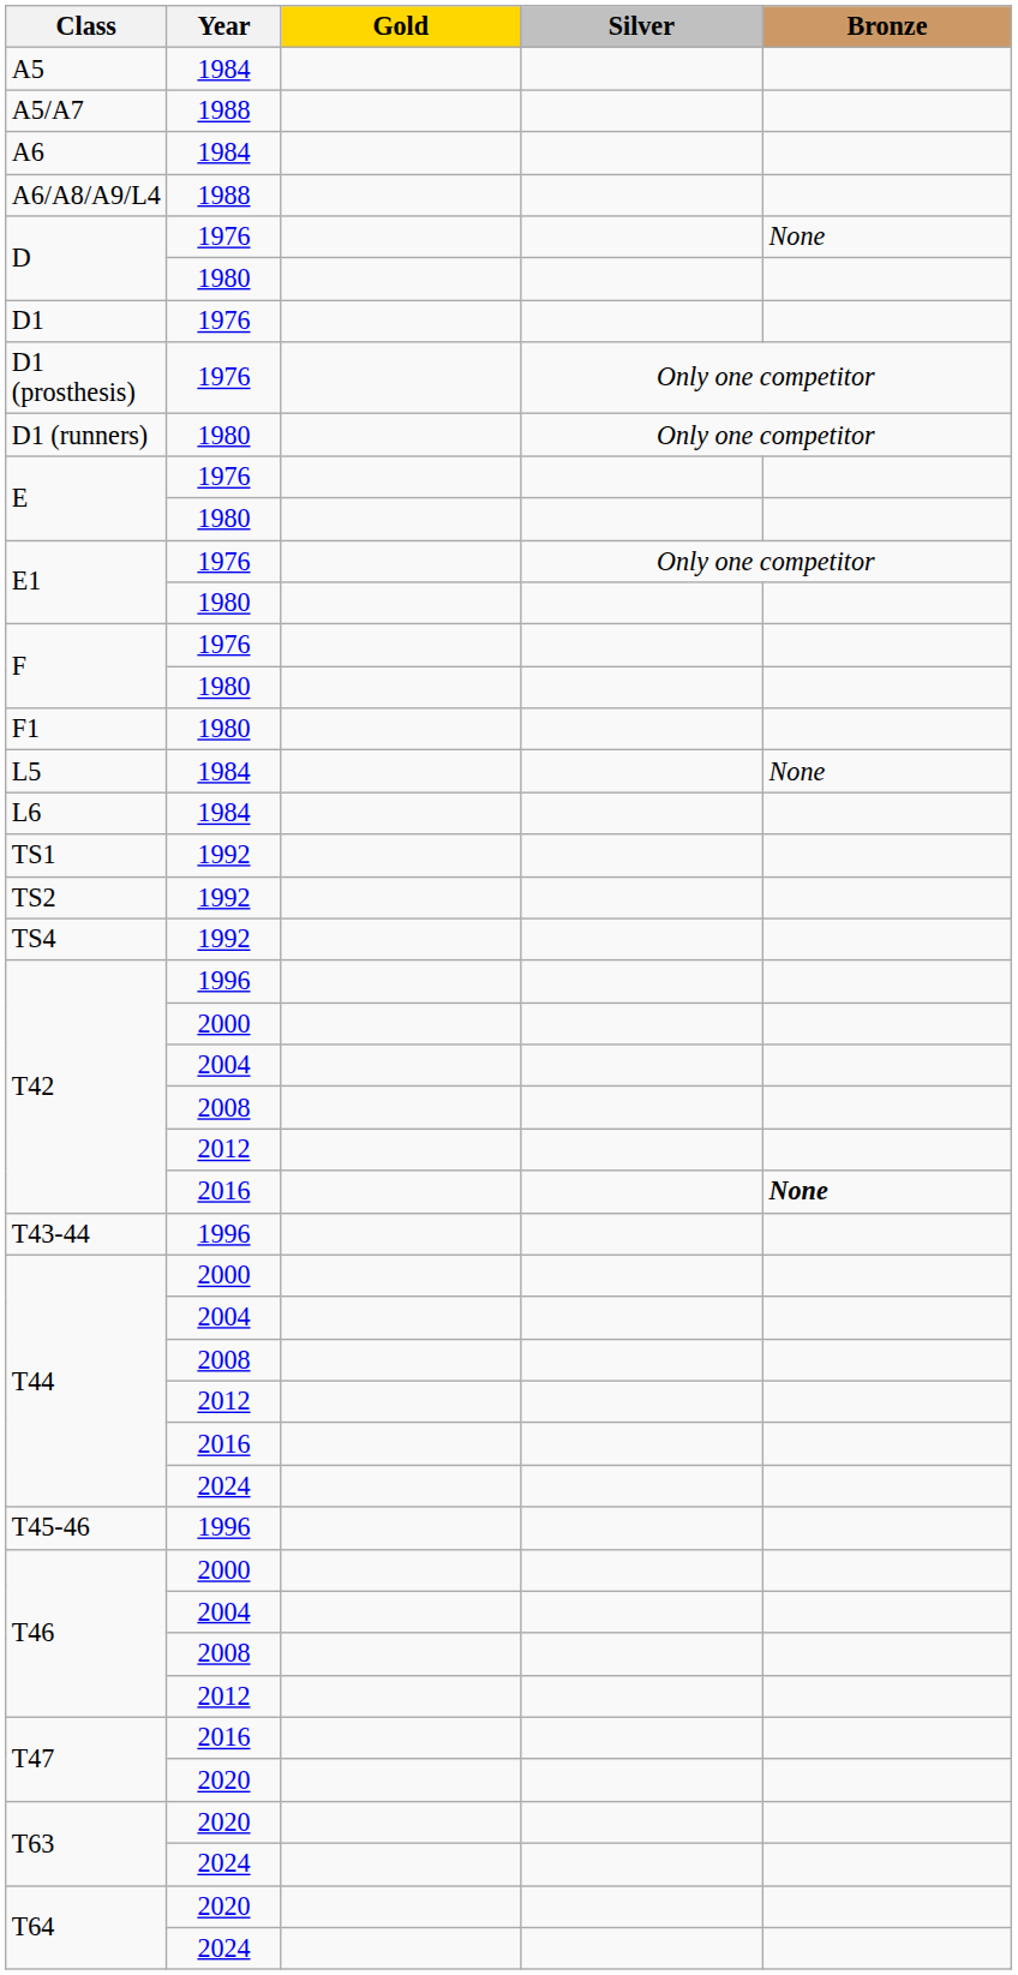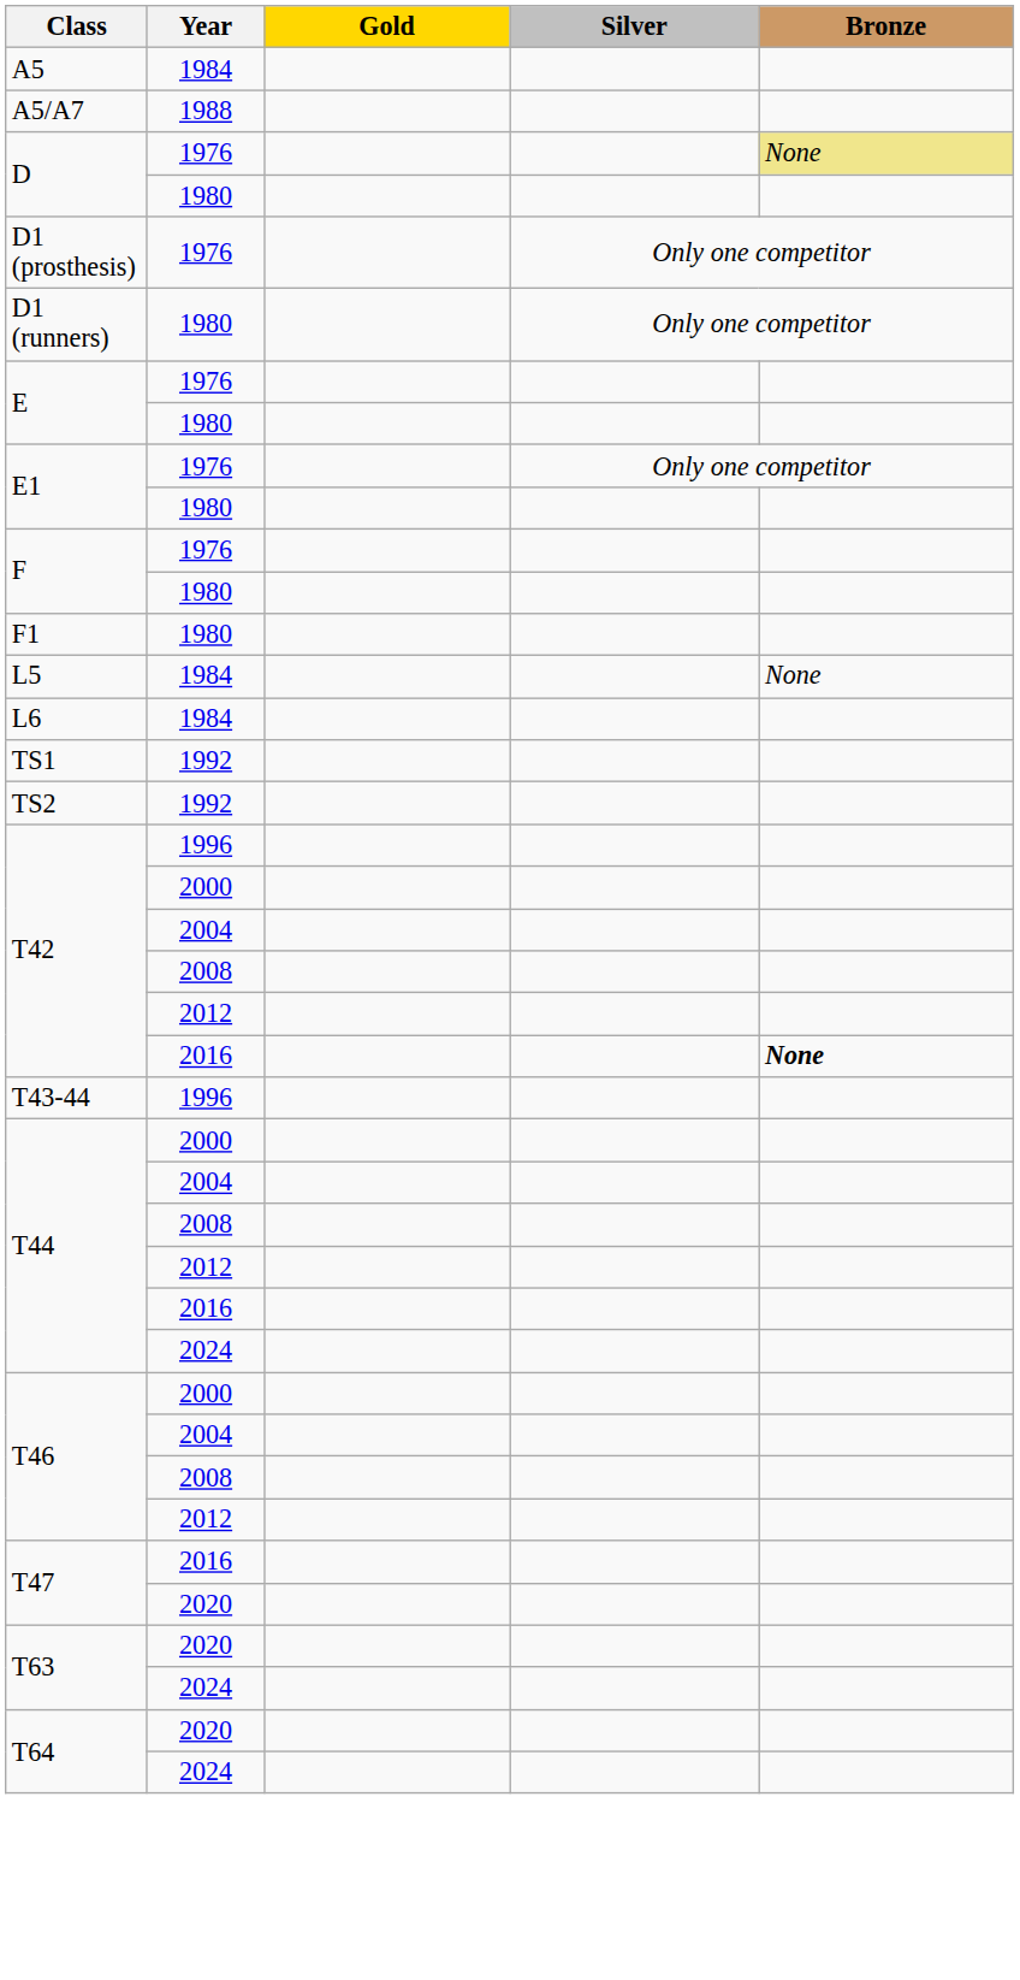 <table class="wikitable">
 <tr>
 <th width=80>Class</th>
 <th width=80>Year</th>
 <td align=center width=200 bgcolor=gold><strong>Gold</strong></td>
 <td align=center width=200 bgcolor=silver><strong>Silver</strong></td>
 <td align=center width=200 bgcolor=cc9966><strong>Bronze</strong></td>
 </tr>
 <tr>
 <td>A5</td>
 <td align=center><a href='#'>1984</a></td>
 <td></td>
 <td></td>
 <td></td>
 </tr>
 <tr>
 <td>A5/A7</td>
 <td align=center><a href='#'>1988</a></td>
 <td></td>
 <td></td>
 <td></td>
 </tr>
 <tr>
-<td>A6</td>
-<td align=center><a href='#'>1984</a></td>
-<td></td>
-<td></td>
-<td></td>
-</tr>
-<tr>
-<td>A6/A8/A9/L4</td>
-<td align=center><a href='#'>1988</a></td>
-<td></td>
-<td></td>
-<td></td>
-</tr>
-<tr>
 <td rowspan=2>D</td>
 <td align=center><a href='#'>1976</a></td>
 <td></td>
 <td></td>
-<td><em>None</em></td>
+<td style="background: khaki;"><em>None</em></td>
 </tr>
 <tr>
 <td align=center><a href='#'>1980</a></td>
-<td></td>
-<td></td>
-<td></td>
-</tr>
-<tr>
-<td>D1</td>
-<td align=center><a href='#'>1976</a></td>
 <td></td>
 <td></td>
 <td></td>
 </tr>
 <tr>
 <td>D1 (prosthesis)</td>
 <td align=center><a href='#'>1976</a></td>
 <td></td>
 <td colspan="2" align="center"><em>Only one competitor</em></td>
 </tr>
 <tr>
 <td>D1 (runners)</td>
 <td align=center><a href='#'>1980</a></td>
 <td></td>
 <td colspan="2" align="center"><em>Only one competitor</em></td>
 </tr>
 <tr>
 <td rowspan=2>E</td>
 <td align=center><a href='#'>1976</a></td>
 <td></td>
 <td></td>
 <td></td>
 </tr>
 <tr>
 <td align=center><a href='#'>1980</a></td>
 <td></td>
 <td></td>
 <td></td>
 </tr>
 <tr>
 <td rowspan=2>E1</td>
 <td align=center><a href='#'>1976</a></td>
 <td></td>
 <td colspan="2" align="center"><em>Only one competitor</em></td>
 </tr>
 <tr>
 <td align=center><a href='#'>1980</a></td>
 <td></td>
 <td></td>
 <td></td>
 </tr>
 <tr>
 <td rowspan=2>F</td>
 <td align=center><a href='#'>1976</a></td>
 <td></td>
 <td></td>
 <td></td>
 </tr>
 <tr>
 <td align=center><a href='#'>1980</a></td>
 <td></td>
 <td></td>
 <td></td>
 </tr>
 <tr>
 <td>F1</td>
 <td align=center><a href='#'>1980</a></td>
 <td></td>
 <td></td>
 <td></td>
 </tr>
 <tr>
 <td>L5</td>
 <td align=center><a href='#'>1984</a></td>
 <td></td>
 <td></td>
 <td><em>None</em></td>
 </tr>
 <tr>
 <td>L6</td>
 <td align=center><a href='#'>1984</a></td>
 <td></td>
 <td></td>
 <td></td>
 </tr>
 <tr>
 <td>TS1</td>
 <td align=center><a href='#'>1992</a></td>
 <td></td>
 <td></td>
 <td></td>
 </tr>
 <tr>
 <td>TS2</td>
 <td align=center><a href='#'>1992</a></td>
 <td></td>
 <td></td>
 <td></td>
 </tr>
 <tr>
-<td>TS4</td>
-<td align=center><a href='#'>1992</a></td>
-<td></td>
-<td></td>
-<td></td>
-</tr>
-<tr>
 <td rowspan=6>T42</td>
 <td align=center><a href='#'>1996</a></td>
 <td></td>
 <td></td>
 <td></td>
 </tr>
 <tr>
 <td align=center><a href='#'>2000</a></td>
 <td></td>
 <td></td>
 <td></td>
 </tr>
 <tr>
 <td align=center><a href='#'>2004</a></td>
 <td></td>
 <td></td>
 <td></td>
 </tr>
 <tr>
 <td align=center><a href='#'>2008</a></td>
 <td></td>
 <td></td>
 <td></td>
 </tr>
 <tr>
 <td align=center><a href='#'>2012</a></td>
 <td></td>
 <td></td>
 <td></td>
 </tr>
 <tr>
 <td align=center><a href='#'>2016</a></td>
 <td></td>
 <td><br> </td>
 <td><strong><em>None</em></strong></td>
 </tr>
 <tr>
 <td>T43-44</td>
 <td align=center><a href='#'>1996</a></td>
 <td></td>
 <td></td>
 <td></td>
 </tr>
 <tr>
 <td rowspan=6>T44</td>
 <td align=center><a href='#'>2000</a></td>
 <td></td>
 <td></td>
 <td></td>
 </tr>
 <tr>
 <td align=center><a href='#'>2004</a></td>
 <td></td>
 <td></td>
 <td></td>
 </tr>
 <tr>
 <td align=center><a href='#'>2008</a></td>
 <td></td>
 <td></td>
 <td></td>
 </tr>
 <tr>
 <td align=center><a href='#'>2012</a></td>
 <td></td>
 <td></td>
 <td></td>
 </tr>
 <tr>
 <td align=center><a href='#'>2016</a></td>
 <td></td>
 <td></td>
 <td></td>
 </tr>
 <tr>
 <td align=center><a href='#'>2024</a></td>
 <td></td>
 <td></td>
 <td></td>
 </tr>
 <tr>
-<td>T45-46</td>
-<td align=center><a href='#'>1996</a></td>
-<td></td>
-<td></td>
-<td></td>
-</tr>
-<tr>
 <td rowspan=4>T46</td>
 <td align=center><a href='#'>2000</a></td>
 <td></td>
 <td></td>
 <td></td>
 </tr>
 <tr>
 <td align=center><a href='#'>2004</a></td>
 <td></td>
 <td></td>
 <td></td>
 </tr>
 <tr>
 <td align=center><a href='#'>2008</a></td>
 <td></td>
 <td></td>
 <td></td>
 </tr>
 <tr>
 <td align=center><a href='#'>2012</a></td>
 <td></td>
 <td></td>
 <td></td>
 </tr>
 <tr>
 <td rowspan=2>T47</td>
 <td align=center><a href='#'>2016</a></td>
 <td></td>
 <td></td>
 <td></td>
 </tr>
 <tr>
 <td align=center><a href='#'>2020</a></td>
 <td></td>
 <td></td>
 <td></td>
 </tr>
 <tr>
 <td rowspan=2>T63</td>
 <td align=center><a href='#'>2020</a></td>
 <td></td>
 <td></td>
 <td></td>
 </tr>
 <tr>
 <td align=center><a href='#'>2024</a></td>
 <td></td>
 <td></td>
 <td></td>
 </tr>
 <tr>
 <td rowspan=2>T64</td>
 <td align=center><a href='#'>2020</a></td>
 <td></td>
 <td></td>
 <td><br></td>
 </tr>
 <tr>
 <td align=center><a href='#'>2024</a></td>
 <td></td>
 <td></td>
 <td></td>
 </tr>
 </table>
